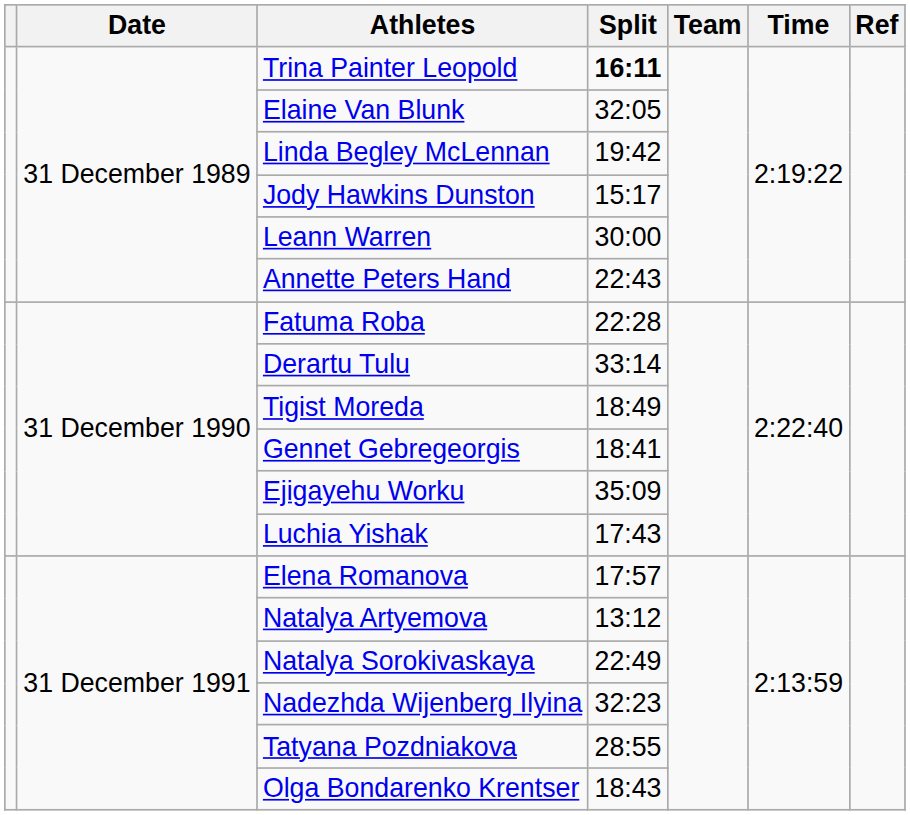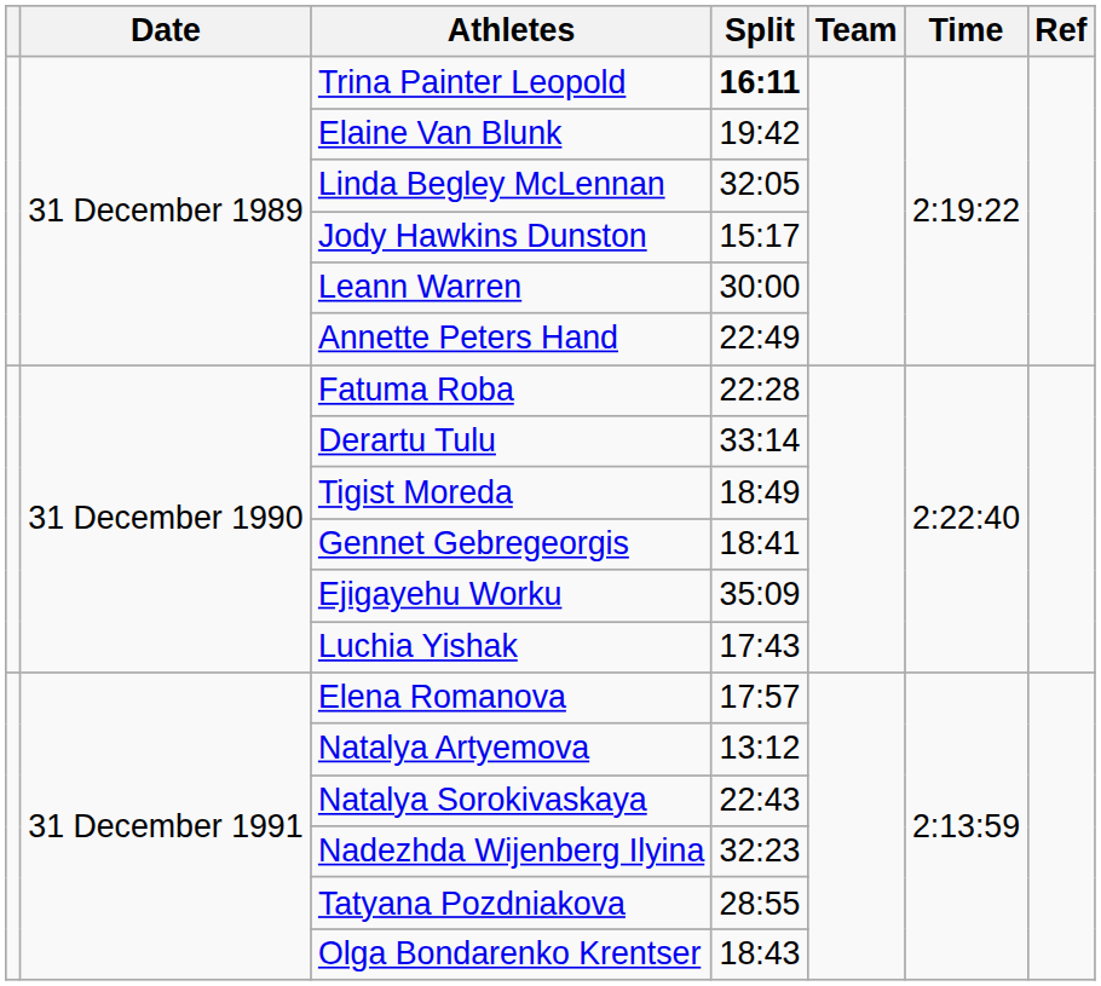 <table class="wikitable sortable">
 <tr>
 <th class=unsortable></th>
 <th>Date</th>
 <th>Athletes</th>
 <th>Split</th>
 <th>Team</th>
 <th>Time</th>
 <th>Ref</th>
 </tr>
 <tr>
 <td scope=row rowspan=6 align=center><a href='#'></a></td>
 <td rowspan=6>31 December 1989</td>
 <td><a href='#'>Trina Painter Leopold</a></td>
 <td><strong>16:11</strong></td>
 <td rowspan=6></td>
 <td rowspan=6>2:19:22</td>
 <td rowspan=6></td>
 </tr>
 <tr>
 <td><a href='#'>Elaine Van Blunk</a></td>
-<td>32:05</td>
+<td>19:42</td>
 </tr>
 <tr>
 <td><a href='#'>Linda Begley McLennan</a></td>
-<td>19:42</td>
+<td>32:05</td>
 </tr>
 <tr>
 <td><a href='#'>Jody Hawkins Dunston</a></td>
 <td>15:17</td>
 </tr>
 <tr>
 <td><a href='#'>Leann Warren</a></td>
 <td>30:00</td>
 </tr>
 <tr>
 <td><a href='#'>Annette Peters Hand</a></td>
-<td>22:43</td>
+<td>22:49</td>
 </tr>
 <tr>
 <td scope=row rowspan=6 align=center><a href='#'></a></td>
 <td rowspan=6>31 December 1990</td>
 <td><a href='#'>Fatuma Roba</a></td>
 <td>22:28</td>
 <td rowspan=6></td>
 <td rowspan=6>2:22:40</td>
 <td rowspan=6></td>
 </tr>
 <tr>
 <td><a href='#'>Derartu Tulu</a></td>
 <td>33:14</td>
 </tr>
 <tr>
 <td><a href='#'>Tigist Moreda</a></td>
 <td>18:49</td>
 </tr>
 <tr>
 <td><a href='#'>Gennet Gebregeorgis</a></td>
 <td>18:41</td>
 </tr>
 <tr>
 <td><a href='#'>Ejigayehu Worku</a></td>
 <td>35:09</td>
 </tr>
 <tr>
 <td><a href='#'>Luchia Yishak</a></td>
 <td>17:43</td>
 </tr>
 <tr>
 <td scope=row rowspan=6 align=center><a href='#'></a></td>
 <td rowspan=6>31 December 1991</td>
 <td><a href='#'>Elena Romanova</a></td>
 <td>17:57</td>
 <td rowspan=6></td>
 <td rowspan=6>2:13:59</td>
 <td rowspan=6></td>
 </tr>
 <tr>
 <td><a href='#'>Natalya Artyemova</a></td>
 <td>13:12</td>
 </tr>
 <tr>
 <td><a href='#'>Natalya Sorokivaskaya</a></td>
-<td>22:49</td>
+<td>22:43</td>
 </tr>
 <tr>
 <td><a href='#'>Nadezhda Wijenberg Ilyina</a></td>
 <td>32:23</td>
 </tr>
 <tr>
 <td><a href='#'>Tatyana Pozdniakova</a></td>
 <td>28:55</td>
 </tr>
 <tr>
 <td><a href='#'>Olga Bondarenko Krentser</a></td>
 <td>18:43</td>
 </tr>
 </table>
